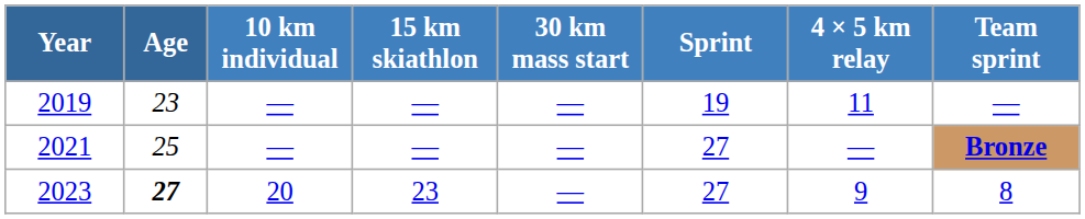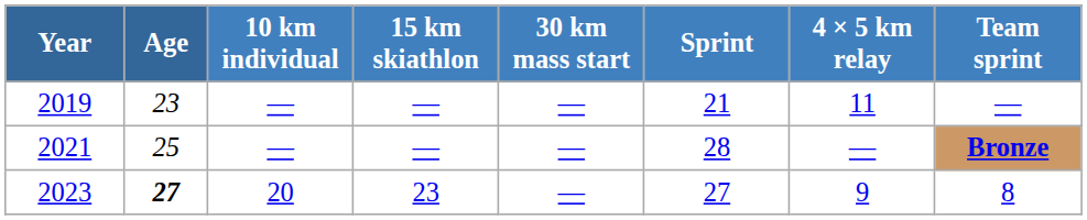 <table class="wikitable" style="font-size:95%; text-align:center; border:grey solid 1px; border-collapse:collapse; background:#ffffff;">
 <tr>
 <th style="background-color:#369; color:white; width:60px;"> Year </th>
 <th style="background-color:#369; color:white; width:40px;"> Age </th>
 <th style="background-color:#4180be; color:white; width:75px;"> 10 km <br> individual </th>
 <th style="background-color:#4180be; color:white; width:75px;"> 15 km <br> skiathlon </th>
 <th style="background-color:#4180be; color:white; width:75px;"> 30 km <br> mass start </th>
 <th style="background-color:#4180be; color:white; width:75px;"> Sprint </th>
 <th style="background-color:#4180be; color:white; width:75px;"> 4 × 5 km <br> relay </th>
 <th style="background-color:#4180be; color:white; width:75px;"> Team <br> sprint </th>
 </tr>
 <tr>
 <td><a href='#'>2019</a></td>
 <td><em>23</em></td>
 <td><a href='#'>—</a></td>
 <td><a href='#'>—</a></td>
 <td><a href='#'>—</a></td>
-<td><a href='#'>19</a></td>
+<td><a href='#'>21</a></td>
 <td><a href='#'>11</a></td>
 <td><a href='#'>—</a></td>
 </tr>
 <tr>
 <td><a href='#'>2021</a></td>
 <td><em>25</em></td>
 <td><a href='#'>—</a></td>
 <td><a href='#'>—</a></td>
 <td><a href='#'>—</a></td>
-<td><a href='#'>27</a></td>
+<td><a href='#'>28</a></td>
 <td><a href='#'>—</a></td>
 <td style="background:#c96;"><a href='#'><strong>Bronze</strong></a></td>
 </tr>
 <tr>
 <td><a href='#'>2023</a></td>
 <td><strong><em>27</em></strong></td>
 <td><a href='#'>20</a></td>
 <td><a href='#'>23</a></td>
 <td><a href='#'>—</a></td>
 <td><a href='#'>27</a></td>
 <td><a href='#'>9</a></td>
 <td><a href='#'>8</a></td>
 </tr>
 </table>
